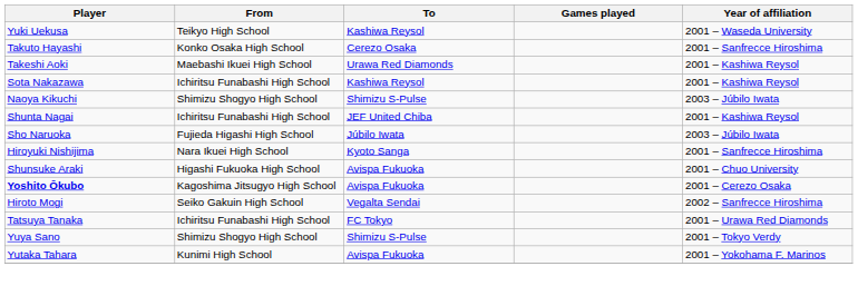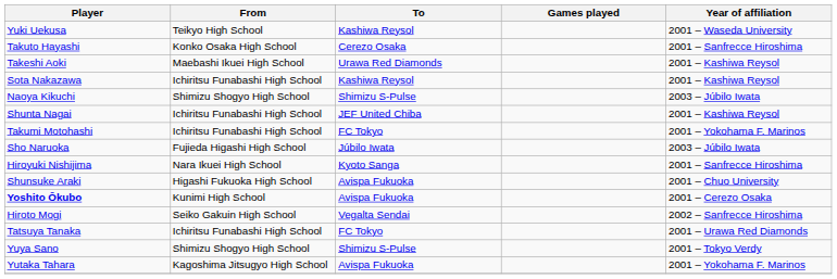 <table class="wikitable sortable mw-collapsible" style="text-align:left;">
 <tr>
 <th width=250px>Player</th>
 <th width=250px>From</th>
 <th width=250px>To</th>
 <th width=250px>Games played</th>
 <th width=250px>Year of affiliation</th>
 </tr>
 <tr>
 <td><a href='#'>Yuki Uekusa</a></td>
 <td>Teikyo High School</td>
 <td><a href='#'>Kashiwa Reysol</a></td>
 <td></td>
 <td>2001 – <a href='#'>Waseda University</a></td>
 </tr>
 <tr>
 <td><a href='#'>Takuto Hayashi</a></td>
 <td>Konko Osaka High School</td>
 <td><a href='#'>Cerezo Osaka</a></td>
 <td></td>
 <td>2001 – <a href='#'>Sanfrecce Hiroshima</a></td>
 </tr>
 <tr>
 <td><a href='#'>Takeshi Aoki</a></td>
 <td>Maebashi Ikuei High School</td>
 <td><a href='#'>Urawa Red Diamonds</a></td>
 <td></td>
 <td>2001 – <a href='#'>Kashiwa Reysol</a></td>
 </tr>
 <tr>
 <td><a href='#'>Sota Nakazawa</a></td>
 <td>Ichiritsu Funabashi High School</td>
 <td><a href='#'>Kashiwa Reysol</a></td>
 <td></td>
 <td>2001 – <a href='#'>Kashiwa Reysol</a></td>
 </tr>
 <tr>
 <td><a href='#'>Naoya Kikuchi</a></td>
 <td>Shimizu Shogyo High School</td>
 <td><a href='#'>Shimizu S-Pulse</a></td>
 <td></td>
 <td>2003 – <a href='#'>Júbilo Iwata</a></td>
 </tr>
 <tr>
 <td><a href='#'>Shunta Nagai</a></td>
 <td>Ichiritsu Funabashi High School</td>
 <td><a href='#'>JEF United Chiba</a></td>
 <td></td>
 <td>2001 – <a href='#'>Kashiwa Reysol</a></td>
 </tr>
 <tr>
+<td><a href='#'>Takumi Motohashi</a></td>
+<td>Ichiritsu Funabashi High School</td>
+<td><a href='#'>FC Tokyo</a></td>
+<td></td>
+<td>2001 – <a href='#'>Yokohama F. Marinos</a></td>
+</tr>
+<tr>
 <td><a href='#'>Sho Naruoka</a></td>
 <td>Fujieda Higashi High School</td>
 <td><a href='#'>Júbilo Iwata</a></td>
 <td></td>
 <td>2003 – <a href='#'>Júbilo Iwata</a></td>
 </tr>
 <tr>
 <td><a href='#'>Hiroyuki Nishijima</a></td>
 <td>Nara Ikuei High School</td>
 <td><a href='#'>Kyoto Sanga</a></td>
 <td></td>
 <td>2001 – <a href='#'>Sanfrecce Hiroshima</a></td>
 </tr>
 <tr>
 <td><a href='#'>Shunsuke Araki</a></td>
 <td>Higashi Fukuoka High School</td>
 <td><a href='#'>Avispa Fukuoka</a></td>
 <td></td>
 <td>2001 – <a href='#'>Chuo University</a></td>
 </tr>
 <tr>
 <td><strong><a href='#'>Yoshito Ōkubo</a></strong></td>
-<td>Kagoshima Jitsugyo High School</td>
+<td>Kunimi High School</td>
 <td><a href='#'>Avispa Fukuoka</a></td>
 <td></td>
 <td>2001 – <a href='#'>Cerezo Osaka</a></td>
 </tr>
 <tr>
 <td><a href='#'>Hiroto Mogi</a></td>
 <td>Seiko Gakuin High School</td>
 <td><a href='#'>Vegalta Sendai</a></td>
 <td></td>
 <td>2002 – <a href='#'>Sanfrecce Hiroshima</a></td>
 </tr>
 <tr>
 <td><a href='#'>Tatsuya Tanaka</a></td>
 <td>Ichiritsu Funabashi High School</td>
 <td><a href='#'>FC Tokyo</a></td>
 <td></td>
 <td>2001 – <a href='#'>Urawa Red Diamonds</a></td>
 </tr>
 <tr>
 <td><a href='#'>Yuya Sano</a></td>
 <td>Shimizu Shogyo High School</td>
 <td><a href='#'>Shimizu S-Pulse</a></td>
 <td></td>
 <td>2001 – <a href='#'>Tokyo Verdy</a></td>
 </tr>
 <tr>
 <td><a href='#'>Yutaka Tahara</a></td>
-<td>Kunimi High School</td>
+<td>Kagoshima Jitsugyo High School</td>
 <td><a href='#'>Avispa Fukuoka</a></td>
 <td></td>
 <td>2001 – <a href='#'>Yokohama F. Marinos</a></td>
 </tr>
 <tr>
 </tr>
 </table>
